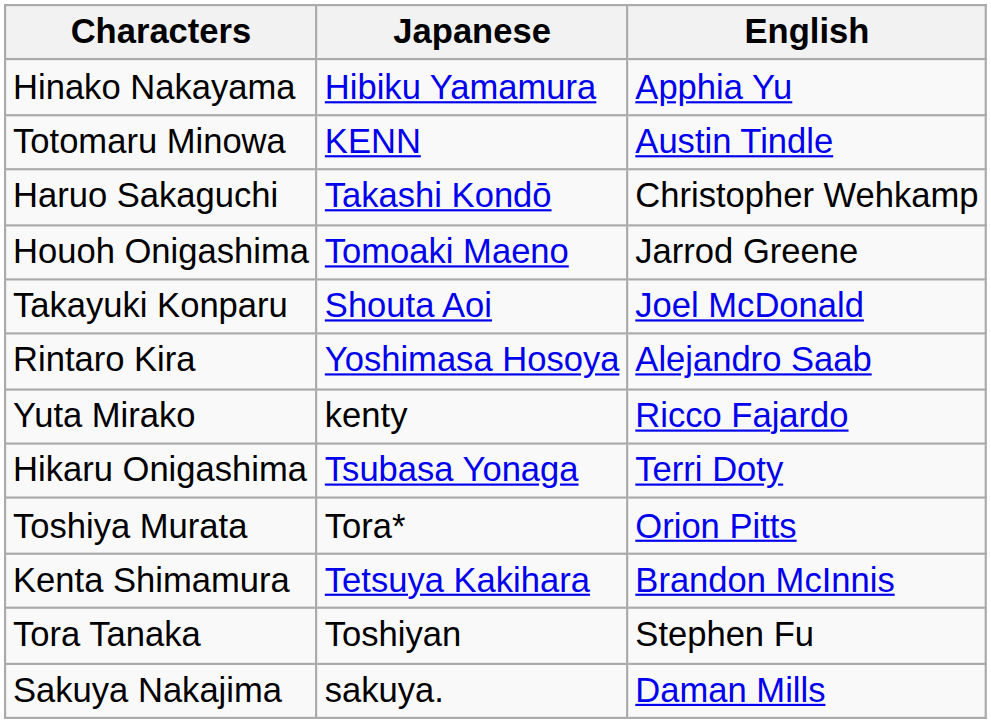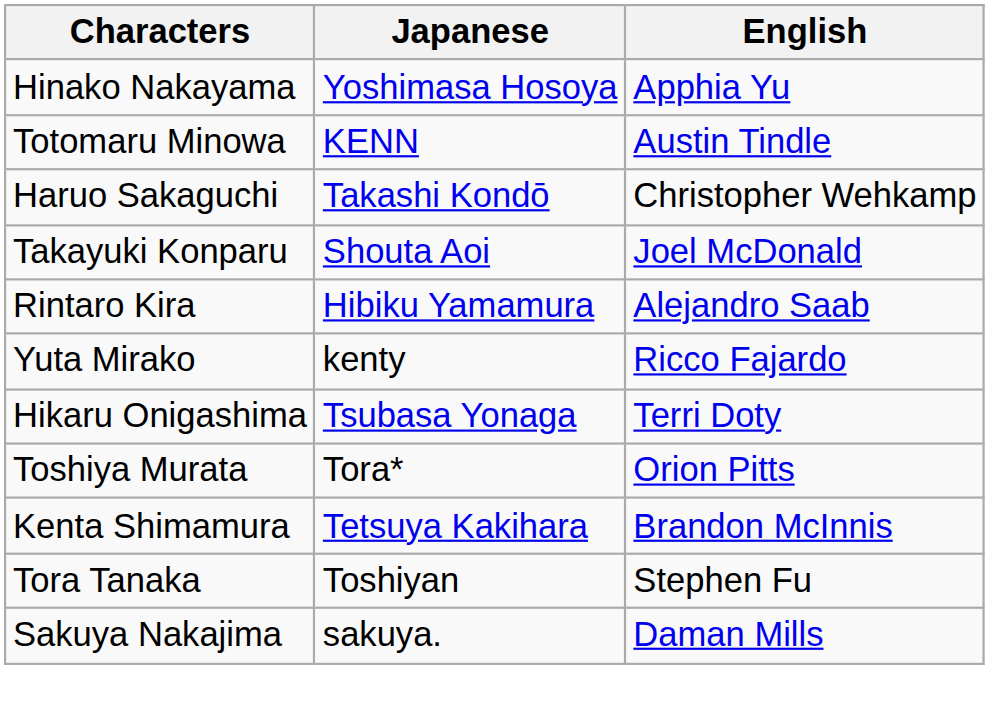 <table class="wikitable">
 <tr>
 <th>Characters</th>
 <th>Japanese</th>
 <th>English</th>
 </tr>
 <tr>
 <td>Hinako Nakayama</td>
-<td><a href='#'>Hibiku Yamamura</a></td>
+<td><a href='#'>Yoshimasa Hosoya</a></td>
 <td><a href='#'>Apphia Yu</a></td>
 </tr>
 <tr>
 <td>Totomaru Minowa</td>
 <td><a href='#'>KENN</a></td>
 <td><a href='#'>Austin Tindle</a></td>
 </tr>
 <tr>
 <td>Haruo Sakaguchi</td>
 <td><a href='#'>Takashi Kondō</a></td>
 <td>Christopher Wehkamp</td>
 </tr>
 <tr>
-<td>Houoh Onigashima</td>
-<td><a href='#'>Tomoaki Maeno</a></td>
-<td>Jarrod Greene</td>
-</tr>
-<tr>
 <td>Takayuki Konparu</td>
 <td><a href='#'>Shouta Aoi</a></td>
 <td><a href='#'>Joel McDonald</a></td>
 </tr>
 <tr>
 <td>Rintaro Kira</td>
-<td><a href='#'>Yoshimasa Hosoya</a></td>
+<td><a href='#'>Hibiku Yamamura</a></td>
 <td><a href='#'>Alejandro Saab</a></td>
 </tr>
 <tr>
 <td>Yuta Mirako</td>
 <td>kenty</td>
 <td><a href='#'>Ricco Fajardo</a></td>
 </tr>
 <tr>
 <td>Hikaru Onigashima</td>
 <td><a href='#'>Tsubasa Yonaga</a></td>
 <td><a href='#'>Terri Doty</a></td>
 </tr>
 <tr>
 <td>Toshiya Murata</td>
 <td>Tora*</td>
 <td><a href='#'>Orion Pitts</a></td>
 </tr>
 <tr>
 <td>Kenta Shimamura</td>
 <td><a href='#'>Tetsuya Kakihara</a></td>
 <td><a href='#'>Brandon McInnis</a></td>
 </tr>
 <tr>
 <td>Tora Tanaka</td>
 <td>Toshiyan</td>
 <td>Stephen Fu</td>
 </tr>
 <tr>
 <td>Sakuya Nakajima</td>
 <td>sakuya.</td>
 <td><a href='#'>Daman Mills</a></td>
 </tr>
 </table>
